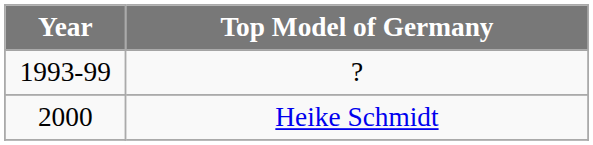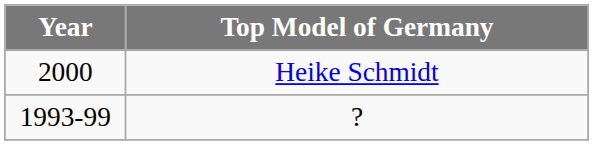 <table class="wikitable sortable" style="font-size: 95%; text-align:center">
 <tr>
 <th width="60" style="background-color:#787878;color:#FFFFFF;">Year</th>
 <th width="250" style="background-color:#787878;color:#FFFFFF;">Top Model of Germany</th>
 </tr>
 <tr>
+<td>2000</td>
+<td><a href='#'>Heike Schmidt</a></td>
+</tr>
+<tr>
 <td>1993-99</td>
 <td>?</td>
 </tr>
-<tr>
-<td>2000</td>
-<td><a href='#'>Heike Schmidt</a></td>
-</tr>
 </table>
